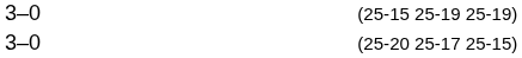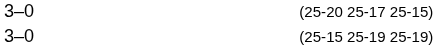 <table>
 <tr>
 <th width=200></th>
 <th width=80></th>
 <th width=200></th>
 <th width=220></th>
 </tr>
 <tr>
 <td align=right><strong></strong></td>
 <td align=center>3–0</td>
 <td></td>
-<td><small>(25-15 25-19 25-19)</small></td>
+<td><small>(25-20 25-17 25-15)</small></td>
 </tr>
 <tr>
 <td align=right><strong></strong></td>
 <td align=center>3–0</td>
 <td></td>
-<td><small>(25-20 25-17 25-15)</small></td>
+<td><small>(25-15 25-19 25-19)</small></td>
 </tr>
 </table>
